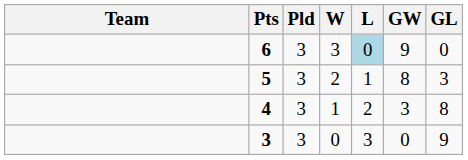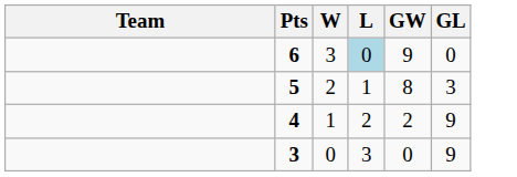 <table class="wikitable" style="text-align:center">
 <tr>
 <th width=200>Team</th>
 <th width=20>Pts</th>
-<th width=20>Pld</th>
 <th width=20>W</th>
 <th width=20>L</th>
 <th width=20>GW</th>
 <th width=20>GL</th>
 </tr>
 <tr>
 <td style="text-align:left;"></td>
 <td><strong>6</strong></td>
 <td>3</td>
-<td>3</td>
 <td style="background: lightblue;">0</td>
 <td>9</td>
 <td>0</td>
 </tr>
 <tr>
 <td style="text-align:left;"></td>
 <td><strong>5</strong></td>
-<td>3</td>
 <td>2</td>
 <td>1</td>
 <td>8</td>
 <td>3</td>
 </tr>
 <tr>
 <td style="text-align:left;"></td>
 <td><strong>4</strong></td>
-<td>3</td>
 <td>1</td>
 <td>2</td>
-<td>3</td>
-<td>8</td>
+<td>2</td>
+<td>9</td>
 </tr>
 <tr>
 <td style="text-align:left;"></td>
 <td><strong>3</strong></td>
-<td>3</td>
 <td>0</td>
 <td>3</td>
 <td>0</td>
 <td>9</td>
 </tr>
 </table>
